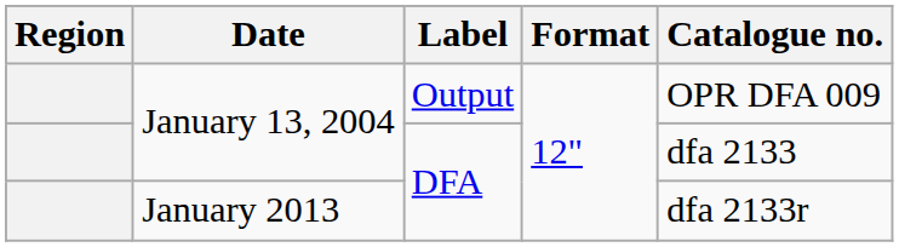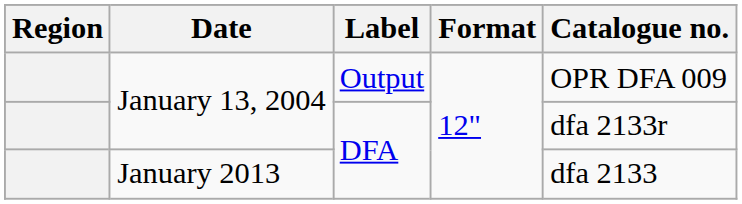 <table class="wikitable plainrowheaders">
 <tr>
 <th scope="col">Region</th>
 <th scope="col">Date</th>
 <th scope="col">Label</th>
 <th scope="col">Format</th>
 <th scope="col">Catalogue no.</th>
 </tr>
 <tr>
 <th scope="row"></th>
 <td rowspan="2">January 13, 2004</td>
 <td><a href='#'>Output</a></td>
 <td rowspan="3"><a href='#'>12"</a></td>
 <td>OPR DFA 009</td>
 </tr>
 <tr>
 <th scope="row"></th>
 <td rowspan="2"><a href='#'>DFA</a></td>
-<td>dfa 2133</td>
+<td>dfa 2133r</td>
 </tr>
 <tr>
 <th scope="row"></th>
 <td rowspan="1">January 2013</td>
-<td>dfa 2133r</td>
+<td>dfa 2133</td>
 </tr>
 </table>
